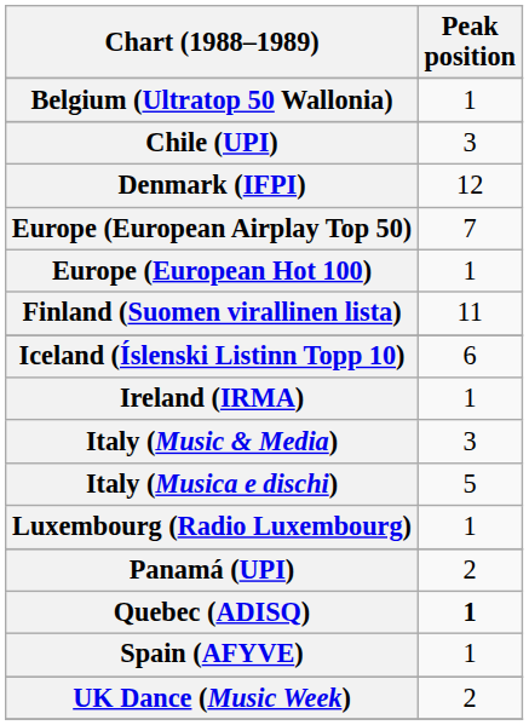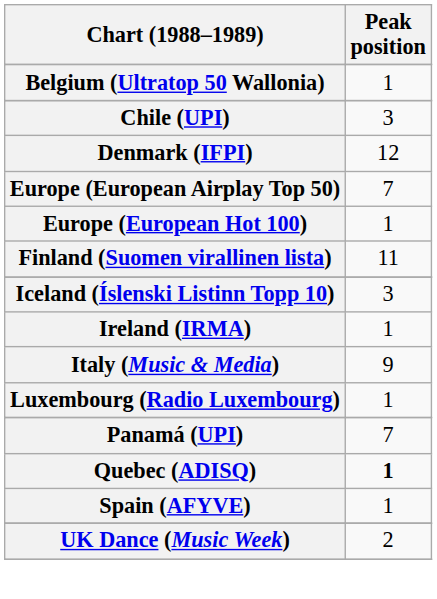 <table class="wikitable sortable plainrowheaders" style="text-align:center">
 <tr>
 <th scope="col">Chart (1988–1989)</th>
 <th scope="col">Peak<br>position</th>
 </tr>
 <tr>
 </tr>
 <tr>
 </tr>
 <tr>
 </tr>
 <tr>
 <th scope="row">Belgium (<a href='#'>Ultratop 50</a> Wallonia)</th>
 <td>1</td>
 </tr>
 <tr>
 </tr>
 <tr>
 <th scope="row">Chile (<a href='#'>UPI</a>)</th>
 <td>3</td>
 </tr>
 <tr>
 <th scope="row">Denmark (<a href='#'>IFPI</a>)</th>
 <td>12</td>
 </tr>
 <tr>
 <th scope="row">Europe (European Airplay Top 50)</th>
 <td>7</td>
 </tr>
 <tr>
 <th scope="row">Europe (<a href='#'>European Hot 100</a>)</th>
 <td>1</td>
 </tr>
 <tr>
 <th scope="row">Finland (<a href='#'>Suomen virallinen lista</a>)</th>
 <td>11</td>
 </tr>
 <tr>
 </tr>
 <tr>
 <th scope="row">Iceland (<a href='#'>Íslenski Listinn Topp 10</a>)</th>
-<td>6</td>
+<td>3</td>
 </tr>
 <tr>
 <th scope="row">Ireland (<a href='#'>IRMA</a>)</th>
 <td>1</td>
 </tr>
 <tr>
 <th scope="row">Italy  (<em><a href='#'>Music & Media</a></em>)</th>
-<td>3</td>
-</tr>
-<tr>
-<th scope="row">Italy (<em><a href='#'>Musica e dischi</a></em>)</th>
-<td>5</td>
+<td>9</td>
 </tr>
 <tr>
 <th scope="row">Luxembourg (<a href='#'>Radio Luxembourg</a>)</th>
 <td align="center">1</td>
 </tr>
 <tr>
 </tr>
 <tr>
 </tr>
 <tr>
 <th scope="row">Panamá (<a href='#'>UPI</a>)</th>
-<td>2</td>
+<td>7</td>
 </tr>
 <tr>
 <th scope="row">Quebec (<a href='#'>ADISQ</a>)</th>
 <td align="center"><strong>1</strong></td>
 </tr>
 <tr>
 <th scope="row">Spain (<a href='#'>AFYVE</a>)</th>
 <td>1</td>
 </tr>
 <tr>
 </tr>
 <tr>
 <th scope="row"><a href='#'>UK Dance</a> (<em><a href='#'>Music Week</a></em>)</th>
 <td>2</td>
 </tr>
 <tr>
 </tr>
 <tr>
 </tr>
 <tr>
 </tr>
 <tr>
 </tr>
 <tr>
 </tr>
 </table>
